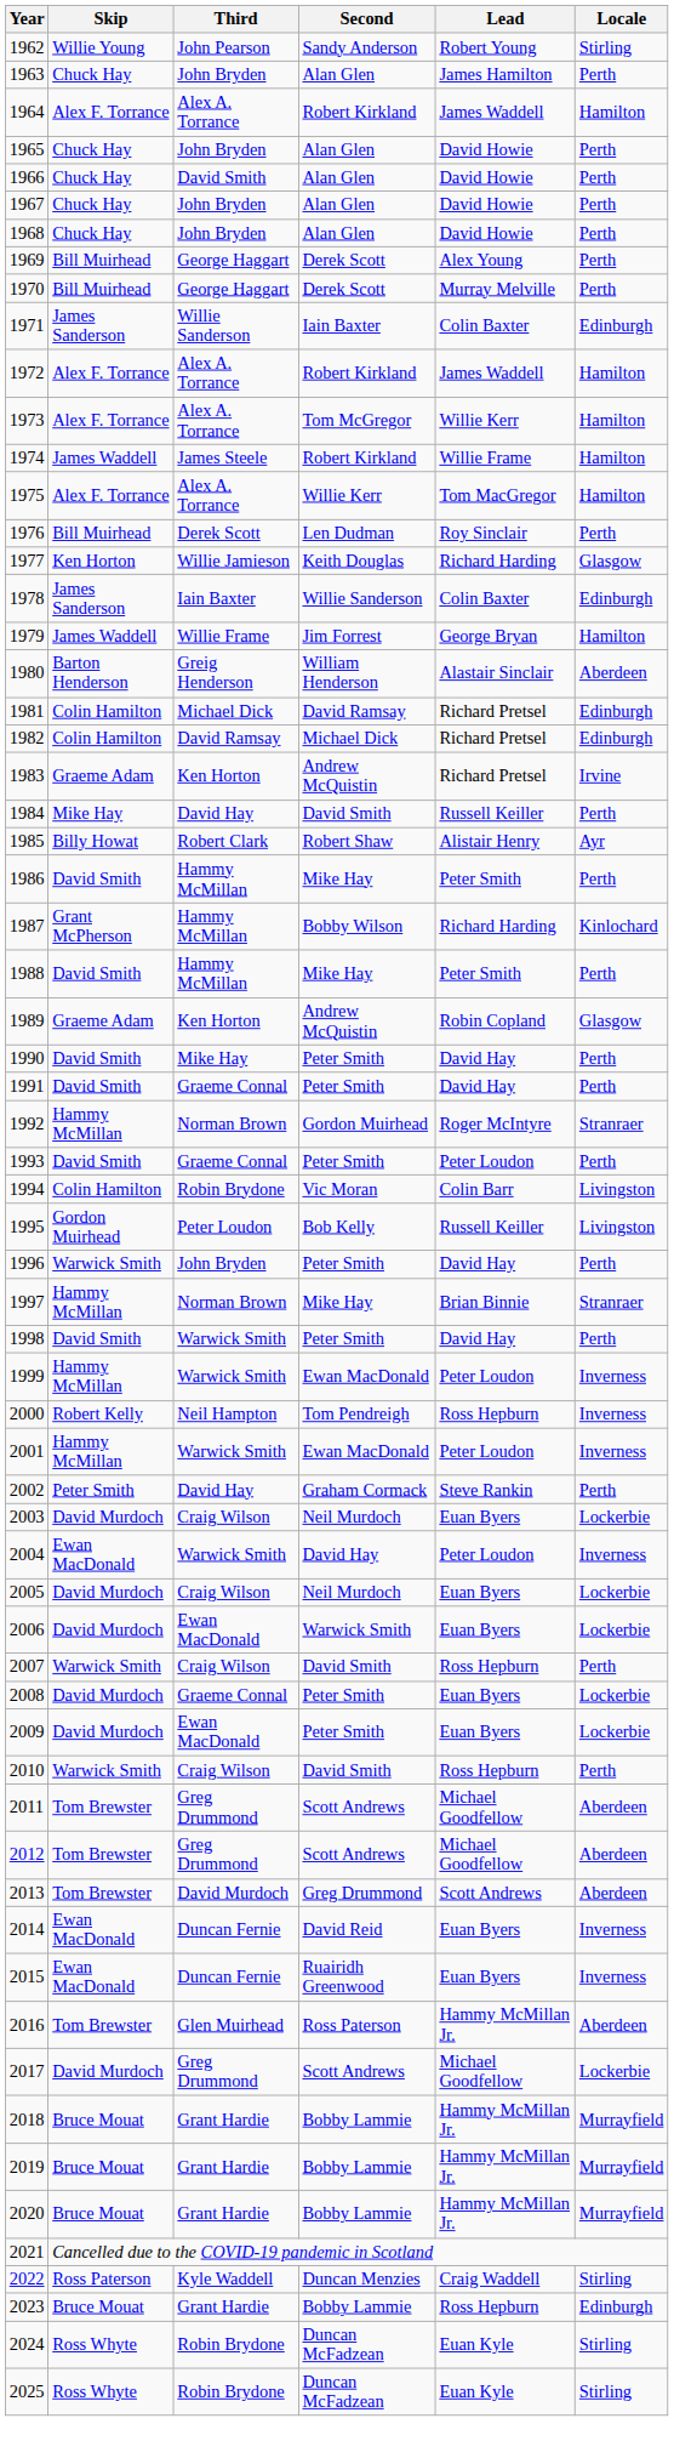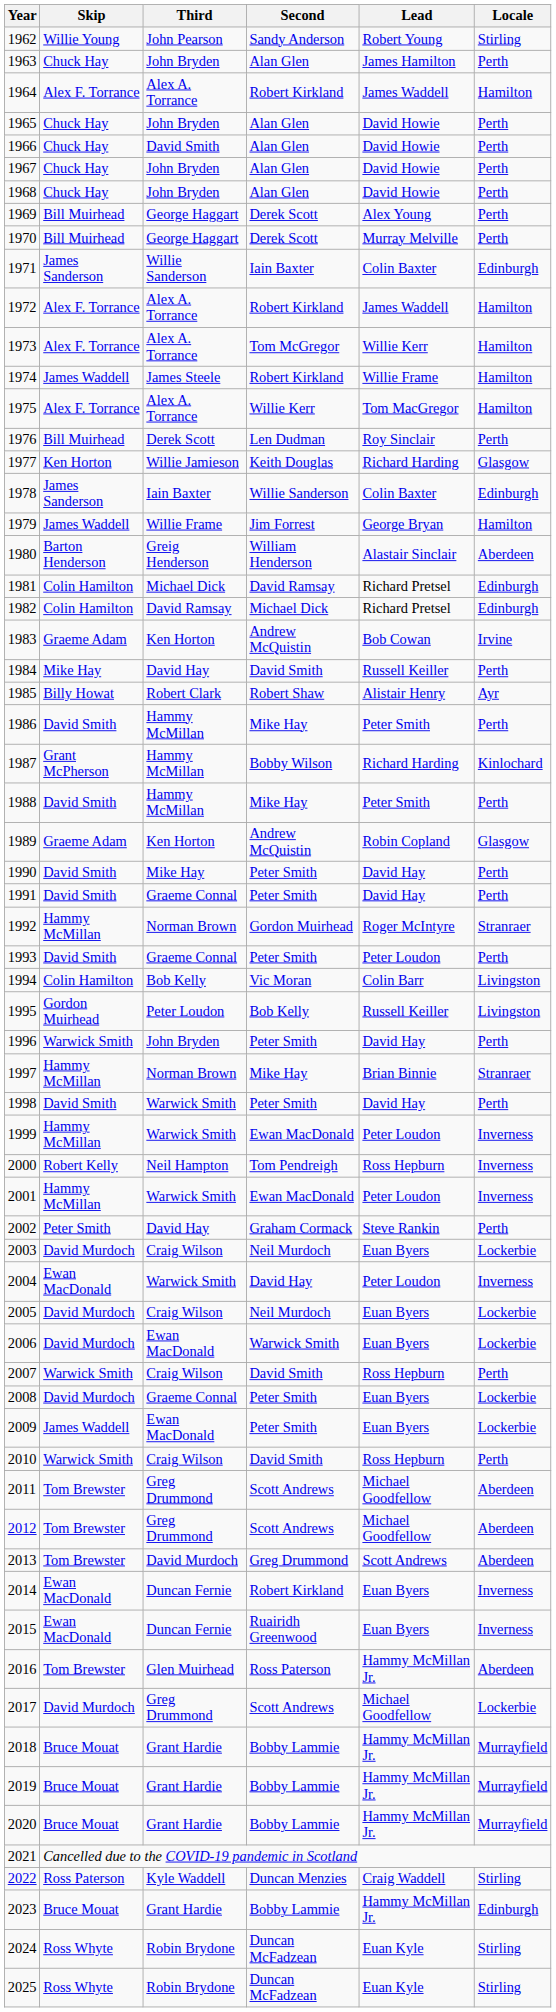 <table class="wikitable">
 <tr>
 <th scope="col">Year</th>
 <th scope="col">Skip</th>
 <th scope="col">Third</th>
 <th scope="col">Second</th>
 <th scope="col">Lead</th>
 <th scope="col">Locale</th>
 </tr>
 <tr>
 <td>1962</td>
 <td><a href='#'>Willie Young</a></td>
 <td><a href='#'>John Pearson</a></td>
 <td><a href='#'>Sandy Anderson</a></td>
 <td><a href='#'>Robert Young</a></td>
 <td><a href='#'>Stirling</a></td>
 </tr>
 <tr>
 <td>1963</td>
 <td><a href='#'>Chuck Hay</a></td>
 <td><a href='#'>John Bryden</a></td>
 <td><a href='#'>Alan Glen</a></td>
 <td><a href='#'>James Hamilton</a></td>
 <td><a href='#'>Perth</a></td>
 </tr>
 <tr>
 <td>1964</td>
 <td><a href='#'>Alex F. Torrance</a></td>
 <td><a href='#'>Alex A. Torrance</a></td>
 <td><a href='#'>Robert Kirkland</a></td>
 <td><a href='#'>James Waddell</a></td>
 <td><a href='#'>Hamilton</a></td>
 </tr>
 <tr>
 <td>1965</td>
 <td><a href='#'>Chuck Hay</a></td>
 <td><a href='#'>John Bryden</a></td>
 <td><a href='#'>Alan Glen</a></td>
 <td><a href='#'>David Howie</a></td>
 <td><a href='#'>Perth</a></td>
 </tr>
 <tr>
 <td>1966</td>
 <td><a href='#'>Chuck Hay</a></td>
 <td><a href='#'>David Smith</a></td>
 <td><a href='#'>Alan Glen</a></td>
 <td><a href='#'>David Howie</a></td>
 <td><a href='#'>Perth</a></td>
 </tr>
 <tr>
 <td>1967</td>
 <td><a href='#'>Chuck Hay</a></td>
 <td><a href='#'>John Bryden</a></td>
 <td><a href='#'>Alan Glen</a></td>
 <td><a href='#'>David Howie</a></td>
 <td><a href='#'>Perth</a></td>
 </tr>
 <tr>
 <td>1968</td>
 <td><a href='#'>Chuck Hay</a></td>
 <td><a href='#'>John Bryden</a></td>
 <td><a href='#'>Alan Glen</a></td>
 <td><a href='#'>David Howie</a></td>
 <td><a href='#'>Perth</a></td>
 </tr>
 <tr>
 <td>1969</td>
 <td><a href='#'>Bill Muirhead</a></td>
 <td><a href='#'>George Haggart</a></td>
 <td><a href='#'>Derek Scott</a></td>
 <td><a href='#'>Alex Young</a></td>
 <td><a href='#'>Perth</a></td>
 </tr>
 <tr>
 <td>1970</td>
 <td><a href='#'>Bill Muirhead</a></td>
 <td><a href='#'>George Haggart</a></td>
 <td><a href='#'>Derek Scott</a></td>
 <td><a href='#'>Murray Melville</a></td>
 <td><a href='#'>Perth</a></td>
 </tr>
 <tr>
 <td>1971</td>
 <td><a href='#'>James Sanderson</a></td>
 <td><a href='#'>Willie Sanderson</a></td>
 <td><a href='#'>Iain Baxter</a></td>
 <td><a href='#'>Colin Baxter</a></td>
 <td><a href='#'>Edinburgh</a></td>
 </tr>
 <tr>
 <td>1972</td>
 <td><a href='#'>Alex F. Torrance</a></td>
 <td><a href='#'>Alex A. Torrance</a></td>
 <td><a href='#'>Robert Kirkland</a></td>
 <td><a href='#'>James Waddell</a></td>
 <td><a href='#'>Hamilton</a></td>
 </tr>
 <tr>
 <td>1973</td>
 <td><a href='#'>Alex F. Torrance</a></td>
 <td><a href='#'>Alex A. Torrance</a></td>
 <td><a href='#'>Tom McGregor</a></td>
 <td><a href='#'>Willie Kerr</a></td>
 <td><a href='#'>Hamilton</a></td>
 </tr>
 <tr>
 <td>1974</td>
 <td><a href='#'>James Waddell</a></td>
 <td><a href='#'>James Steele</a></td>
 <td><a href='#'>Robert Kirkland</a></td>
 <td><a href='#'>Willie Frame</a></td>
 <td><a href='#'>Hamilton</a></td>
 </tr>
 <tr>
 <td>1975</td>
 <td><a href='#'>Alex F. Torrance</a></td>
 <td><a href='#'>Alex A. Torrance</a></td>
 <td><a href='#'>Willie Kerr</a></td>
 <td><a href='#'>Tom MacGregor</a></td>
 <td><a href='#'>Hamilton</a></td>
 </tr>
 <tr>
 <td>1976</td>
 <td><a href='#'>Bill Muirhead</a></td>
 <td><a href='#'>Derek Scott</a></td>
 <td><a href='#'>Len Dudman</a></td>
 <td><a href='#'>Roy Sinclair</a></td>
 <td><a href='#'>Perth</a></td>
 </tr>
 <tr>
 <td>1977</td>
 <td><a href='#'>Ken Horton</a></td>
 <td><a href='#'>Willie Jamieson</a></td>
 <td><a href='#'>Keith Douglas</a></td>
 <td><a href='#'>Richard Harding</a></td>
 <td><a href='#'>Glasgow</a></td>
 </tr>
 <tr>
 <td>1978</td>
 <td><a href='#'>James Sanderson</a></td>
 <td><a href='#'>Iain Baxter</a></td>
 <td><a href='#'>Willie Sanderson</a></td>
 <td><a href='#'>Colin Baxter</a></td>
 <td><a href='#'>Edinburgh</a></td>
 </tr>
 <tr>
 <td>1979</td>
 <td><a href='#'>James Waddell</a></td>
 <td><a href='#'>Willie Frame</a></td>
 <td><a href='#'>Jim Forrest</a></td>
 <td><a href='#'>George Bryan</a></td>
 <td><a href='#'>Hamilton</a></td>
 </tr>
 <tr>
 <td>1980</td>
 <td><a href='#'>Barton Henderson</a></td>
 <td><a href='#'>Greig Henderson</a></td>
 <td><a href='#'>William Henderson</a></td>
 <td><a href='#'>Alastair Sinclair</a></td>
 <td><a href='#'>Aberdeen</a></td>
 </tr>
 <tr>
 <td>1981</td>
 <td><a href='#'>Colin Hamilton</a></td>
 <td><a href='#'>Michael Dick</a></td>
 <td><a href='#'>David Ramsay</a></td>
 <td>Richard Pretsel</td>
 <td><a href='#'>Edinburgh</a></td>
 </tr>
 <tr>
 <td>1982</td>
 <td><a href='#'>Colin Hamilton</a></td>
 <td><a href='#'>David Ramsay</a></td>
 <td><a href='#'>Michael Dick</a></td>
 <td>Richard Pretsel</td>
 <td><a href='#'>Edinburgh</a></td>
 </tr>
 <tr>
 <td>1983</td>
 <td><a href='#'>Graeme Adam</a></td>
 <td><a href='#'>Ken Horton</a></td>
 <td><a href='#'>Andrew McQuistin</a></td>
-<td>Richard Pretsel</td>
+<td><a href='#'>Bob Cowan</a></td>
 <td><a href='#'>Irvine</a></td>
 </tr>
 <tr>
 <td>1984</td>
 <td><a href='#'>Mike Hay</a></td>
 <td><a href='#'>David Hay</a></td>
 <td><a href='#'>David Smith</a></td>
 <td><a href='#'>Russell Keiller</a></td>
 <td><a href='#'>Perth</a></td>
 </tr>
 <tr>
 <td>1985</td>
 <td><a href='#'>Billy Howat</a></td>
 <td><a href='#'>Robert Clark</a></td>
 <td><a href='#'>Robert Shaw</a></td>
 <td><a href='#'>Alistair Henry</a></td>
 <td><a href='#'>Ayr</a></td>
 </tr>
 <tr>
 <td>1986</td>
 <td><a href='#'>David Smith</a></td>
 <td><a href='#'>Hammy McMillan</a></td>
 <td><a href='#'>Mike Hay</a></td>
 <td><a href='#'>Peter Smith</a></td>
 <td><a href='#'>Perth</a></td>
 </tr>
 <tr>
 <td>1987</td>
 <td><a href='#'>Grant McPherson</a></td>
 <td><a href='#'>Hammy McMillan</a></td>
 <td><a href='#'>Bobby Wilson</a></td>
 <td><a href='#'>Richard Harding</a></td>
 <td><a href='#'>Kinlochard</a></td>
 </tr>
 <tr>
 <td>1988</td>
 <td><a href='#'>David Smith</a></td>
 <td><a href='#'>Hammy McMillan</a></td>
 <td><a href='#'>Mike Hay</a></td>
 <td><a href='#'>Peter Smith</a></td>
 <td><a href='#'>Perth</a></td>
 </tr>
 <tr>
 <td>1989</td>
 <td><a href='#'>Graeme Adam</a></td>
 <td><a href='#'>Ken Horton</a></td>
 <td><a href='#'>Andrew McQuistin</a></td>
 <td><a href='#'>Robin Copland</a></td>
 <td><a href='#'>Glasgow</a></td>
 </tr>
 <tr>
 <td>1990</td>
 <td><a href='#'>David Smith</a></td>
 <td><a href='#'>Mike Hay</a></td>
 <td><a href='#'>Peter Smith</a></td>
 <td><a href='#'>David Hay</a></td>
 <td><a href='#'>Perth</a></td>
 </tr>
 <tr>
 <td>1991</td>
 <td><a href='#'>David Smith</a></td>
 <td><a href='#'>Graeme Connal</a></td>
 <td><a href='#'>Peter Smith</a></td>
 <td><a href='#'>David Hay</a></td>
 <td><a href='#'>Perth</a></td>
 </tr>
 <tr>
 <td>1992</td>
 <td><a href='#'>Hammy McMillan</a></td>
 <td><a href='#'>Norman Brown</a></td>
 <td><a href='#'>Gordon Muirhead</a></td>
 <td><a href='#'>Roger McIntyre</a></td>
 <td><a href='#'>Stranraer</a></td>
 </tr>
 <tr>
 <td>1993</td>
 <td><a href='#'>David Smith</a></td>
 <td><a href='#'>Graeme Connal</a></td>
 <td><a href='#'>Peter Smith</a></td>
 <td><a href='#'>Peter Loudon</a></td>
 <td><a href='#'>Perth</a></td>
 </tr>
 <tr>
 <td>1994</td>
 <td><a href='#'>Colin Hamilton</a></td>
-<td><a href='#'>Robin Brydone</a></td>
+<td><a href='#'>Bob Kelly</a></td>
 <td><a href='#'>Vic Moran</a></td>
 <td><a href='#'>Colin Barr</a></td>
 <td><a href='#'>Livingston</a></td>
 </tr>
 <tr>
 <td>1995</td>
 <td><a href='#'>Gordon Muirhead</a></td>
 <td><a href='#'>Peter Loudon</a></td>
 <td><a href='#'>Bob Kelly</a></td>
 <td><a href='#'>Russell Keiller</a></td>
 <td><a href='#'>Livingston</a></td>
 </tr>
 <tr>
 <td>1996</td>
 <td><a href='#'>Warwick Smith</a></td>
 <td><a href='#'>John Bryden</a></td>
 <td><a href='#'>Peter Smith</a></td>
 <td><a href='#'>David Hay</a></td>
 <td><a href='#'>Perth</a></td>
 </tr>
 <tr>
 <td>1997</td>
 <td><a href='#'>Hammy McMillan</a></td>
 <td><a href='#'>Norman Brown</a></td>
 <td><a href='#'>Mike Hay</a></td>
 <td><a href='#'>Brian Binnie</a></td>
 <td><a href='#'>Stranraer</a></td>
 </tr>
 <tr>
 <td>1998</td>
 <td><a href='#'>David Smith</a></td>
 <td><a href='#'>Warwick Smith</a></td>
 <td><a href='#'>Peter Smith</a></td>
 <td><a href='#'>David Hay</a></td>
 <td><a href='#'>Perth</a></td>
 </tr>
 <tr>
 <td>1999</td>
 <td><a href='#'>Hammy McMillan</a></td>
 <td><a href='#'>Warwick Smith</a></td>
 <td><a href='#'>Ewan MacDonald</a></td>
 <td><a href='#'>Peter Loudon</a></td>
 <td><a href='#'>Inverness</a></td>
 </tr>
 <tr>
 <td>2000</td>
 <td><a href='#'>Robert Kelly</a></td>
 <td><a href='#'>Neil Hampton</a></td>
 <td><a href='#'>Tom Pendreigh</a></td>
 <td><a href='#'>Ross Hepburn</a></td>
 <td><a href='#'>Inverness</a></td>
 </tr>
 <tr>
 <td>2001</td>
 <td><a href='#'>Hammy McMillan</a></td>
 <td><a href='#'>Warwick Smith</a></td>
 <td><a href='#'>Ewan MacDonald</a></td>
 <td><a href='#'>Peter Loudon</a></td>
 <td><a href='#'>Inverness</a></td>
 </tr>
 <tr>
 <td>2002</td>
 <td><a href='#'>Peter Smith</a></td>
 <td><a href='#'>David Hay</a></td>
 <td><a href='#'>Graham Cormack</a></td>
 <td><a href='#'>Steve Rankin</a></td>
 <td><a href='#'>Perth</a></td>
 </tr>
 <tr>
 <td>2003</td>
 <td><a href='#'>David Murdoch</a></td>
 <td><a href='#'>Craig Wilson</a></td>
 <td><a href='#'>Neil Murdoch</a></td>
 <td><a href='#'>Euan Byers</a></td>
 <td><a href='#'>Lockerbie</a></td>
 </tr>
 <tr>
 <td>2004</td>
 <td><a href='#'>Ewan MacDonald</a></td>
 <td><a href='#'>Warwick Smith</a></td>
 <td><a href='#'>David Hay</a></td>
 <td><a href='#'>Peter Loudon</a></td>
 <td><a href='#'>Inverness</a></td>
 </tr>
 <tr>
 <td>2005</td>
 <td><a href='#'>David Murdoch</a></td>
 <td><a href='#'>Craig Wilson</a></td>
 <td><a href='#'>Neil Murdoch</a></td>
 <td><a href='#'>Euan Byers</a></td>
 <td><a href='#'>Lockerbie</a></td>
 </tr>
 <tr>
 <td>2006</td>
 <td><a href='#'>David Murdoch</a></td>
 <td><a href='#'>Ewan MacDonald</a></td>
 <td><a href='#'>Warwick Smith</a></td>
 <td><a href='#'>Euan Byers</a></td>
 <td><a href='#'>Lockerbie</a></td>
 </tr>
 <tr>
 <td>2007</td>
 <td><a href='#'>Warwick Smith</a></td>
 <td><a href='#'>Craig Wilson</a></td>
 <td><a href='#'>David Smith</a></td>
 <td><a href='#'>Ross Hepburn</a></td>
 <td><a href='#'>Perth</a></td>
 </tr>
 <tr>
 <td>2008</td>
 <td><a href='#'>David Murdoch</a></td>
 <td><a href='#'>Graeme Connal</a></td>
 <td><a href='#'>Peter Smith</a></td>
 <td><a href='#'>Euan Byers</a></td>
 <td><a href='#'>Lockerbie</a></td>
 </tr>
 <tr>
 <td>2009</td>
-<td><a href='#'>David Murdoch</a></td>
+<td><a href='#'>James Waddell</a></td>
 <td><a href='#'>Ewan MacDonald</a></td>
 <td><a href='#'>Peter Smith</a></td>
 <td><a href='#'>Euan Byers</a></td>
 <td><a href='#'>Lockerbie</a></td>
 </tr>
 <tr>
 <td>2010</td>
 <td><a href='#'>Warwick Smith</a></td>
 <td><a href='#'>Craig Wilson</a></td>
 <td><a href='#'>David Smith</a></td>
 <td><a href='#'>Ross Hepburn</a></td>
 <td><a href='#'>Perth</a></td>
 </tr>
 <tr>
 <td>2011</td>
 <td><a href='#'>Tom Brewster</a></td>
 <td><a href='#'>Greg Drummond</a></td>
 <td><a href='#'>Scott Andrews</a></td>
 <td><a href='#'>Michael Goodfellow</a></td>
 <td><a href='#'>Aberdeen</a></td>
 </tr>
 <tr>
 <td><a href='#'>2012</a></td>
 <td><a href='#'>Tom Brewster</a></td>
 <td><a href='#'>Greg Drummond</a></td>
 <td><a href='#'>Scott Andrews</a></td>
 <td><a href='#'>Michael Goodfellow</a></td>
 <td><a href='#'>Aberdeen</a></td>
 </tr>
 <tr>
 <td>2013</td>
 <td><a href='#'>Tom Brewster</a></td>
 <td><a href='#'>David Murdoch</a></td>
 <td><a href='#'>Greg Drummond</a></td>
 <td><a href='#'>Scott Andrews</a></td>
 <td><a href='#'>Aberdeen</a></td>
 </tr>
 <tr>
 <td>2014</td>
 <td><a href='#'>Ewan MacDonald</a></td>
 <td><a href='#'>Duncan Fernie</a></td>
-<td><a href='#'>David Reid</a></td>
+<td><a href='#'>Robert Kirkland</a></td>
 <td><a href='#'>Euan Byers</a></td>
 <td><a href='#'>Inverness</a></td>
 </tr>
 <tr>
 <td>2015</td>
 <td><a href='#'>Ewan MacDonald</a></td>
 <td><a href='#'>Duncan Fernie</a></td>
 <td><a href='#'>Ruairidh Greenwood</a></td>
 <td><a href='#'>Euan Byers</a></td>
 <td><a href='#'>Inverness</a></td>
 </tr>
 <tr>
 <td>2016</td>
 <td><a href='#'>Tom Brewster</a></td>
 <td><a href='#'>Glen Muirhead</a></td>
 <td><a href='#'>Ross Paterson</a></td>
 <td><a href='#'>Hammy McMillan Jr.</a></td>
 <td><a href='#'>Aberdeen</a></td>
 </tr>
 <tr>
 <td>2017</td>
 <td><a href='#'>David Murdoch</a></td>
 <td><a href='#'>Greg Drummond</a></td>
 <td><a href='#'>Scott Andrews</a></td>
 <td><a href='#'>Michael Goodfellow</a></td>
 <td><a href='#'>Lockerbie</a></td>
 </tr>
 <tr>
 <td>2018</td>
 <td><a href='#'>Bruce Mouat</a></td>
 <td><a href='#'>Grant Hardie</a></td>
 <td><a href='#'>Bobby Lammie</a></td>
 <td><a href='#'>Hammy McMillan Jr.</a></td>
 <td><a href='#'>Murrayfield</a></td>
 </tr>
 <tr>
 <td>2019</td>
 <td><a href='#'>Bruce Mouat</a></td>
 <td><a href='#'>Grant Hardie</a></td>
 <td><a href='#'>Bobby Lammie</a></td>
 <td><a href='#'>Hammy McMillan Jr.</a></td>
 <td><a href='#'>Murrayfield</a></td>
 </tr>
 <tr>
 <td>2020</td>
 <td><a href='#'>Bruce Mouat</a></td>
 <td><a href='#'>Grant Hardie</a></td>
 <td><a href='#'>Bobby Lammie</a></td>
 <td><a href='#'>Hammy McMillan Jr.</a></td>
 <td><a href='#'>Murrayfield</a></td>
 </tr>
 <tr>
 <td>2021</td>
 <td colspan="5"><em>Cancelled due to the <a href='#'>COVID-19 pandemic in Scotland</a></em></td>
 </tr>
 <tr>
 <td><a href='#'>2022</a></td>
 <td><a href='#'>Ross Paterson</a></td>
 <td><a href='#'>Kyle Waddell</a></td>
 <td><a href='#'>Duncan Menzies</a></td>
 <td><a href='#'>Craig Waddell</a></td>
 <td><a href='#'>Stirling</a></td>
 </tr>
 <tr>
 <td>2023</td>
 <td><a href='#'>Bruce Mouat</a></td>
 <td><a href='#'>Grant Hardie</a></td>
 <td><a href='#'>Bobby Lammie</a></td>
-<td><a href='#'>Ross Hepburn</a></td>
+<td><a href='#'>Hammy McMillan Jr.</a></td>
 <td><a href='#'>Edinburgh</a></td>
 </tr>
 <tr>
 <td>2024</td>
 <td><a href='#'>Ross Whyte</a></td>
 <td><a href='#'>Robin Brydone</a></td>
 <td><a href='#'>Duncan McFadzean</a></td>
 <td><a href='#'>Euan Kyle</a></td>
 <td><a href='#'>Stirling</a></td>
 </tr>
 <tr>
 <td>2025</td>
 <td><a href='#'>Ross Whyte</a></td>
 <td><a href='#'>Robin Brydone</a></td>
 <td><a href='#'>Duncan McFadzean</a></td>
 <td><a href='#'>Euan Kyle</a></td>
 <td><a href='#'>Stirling</a></td>
 </tr>
 </table>
